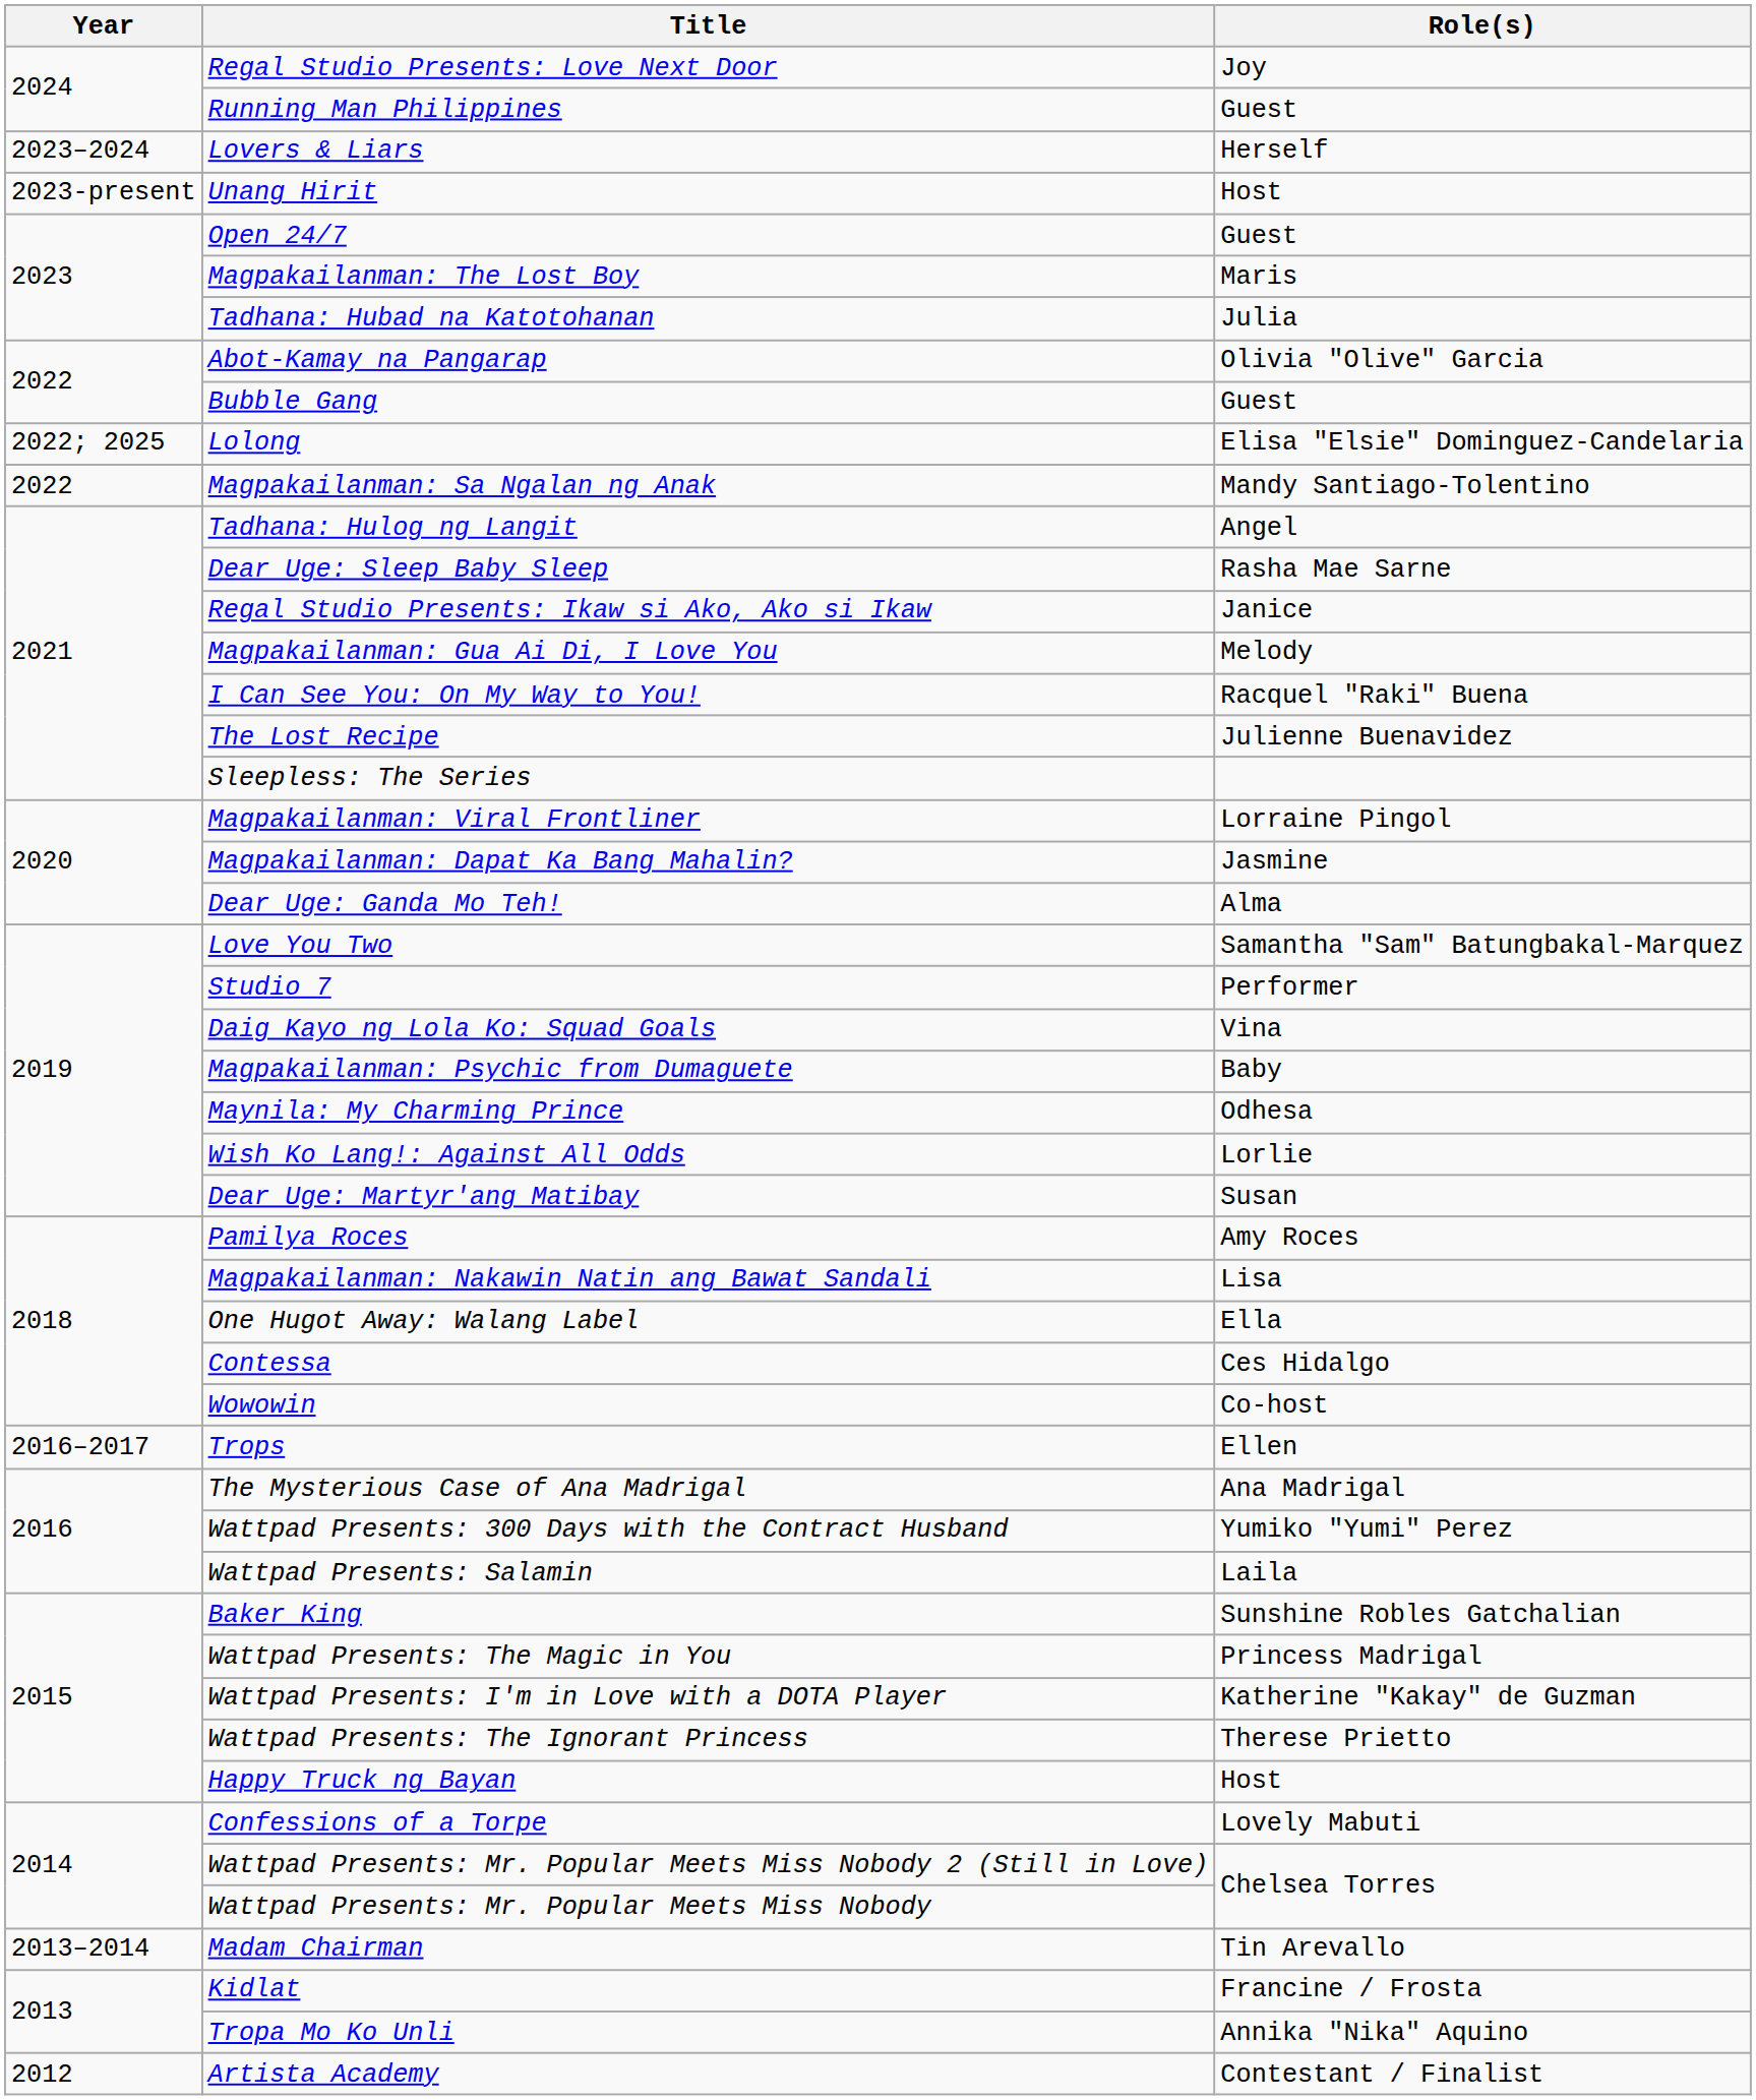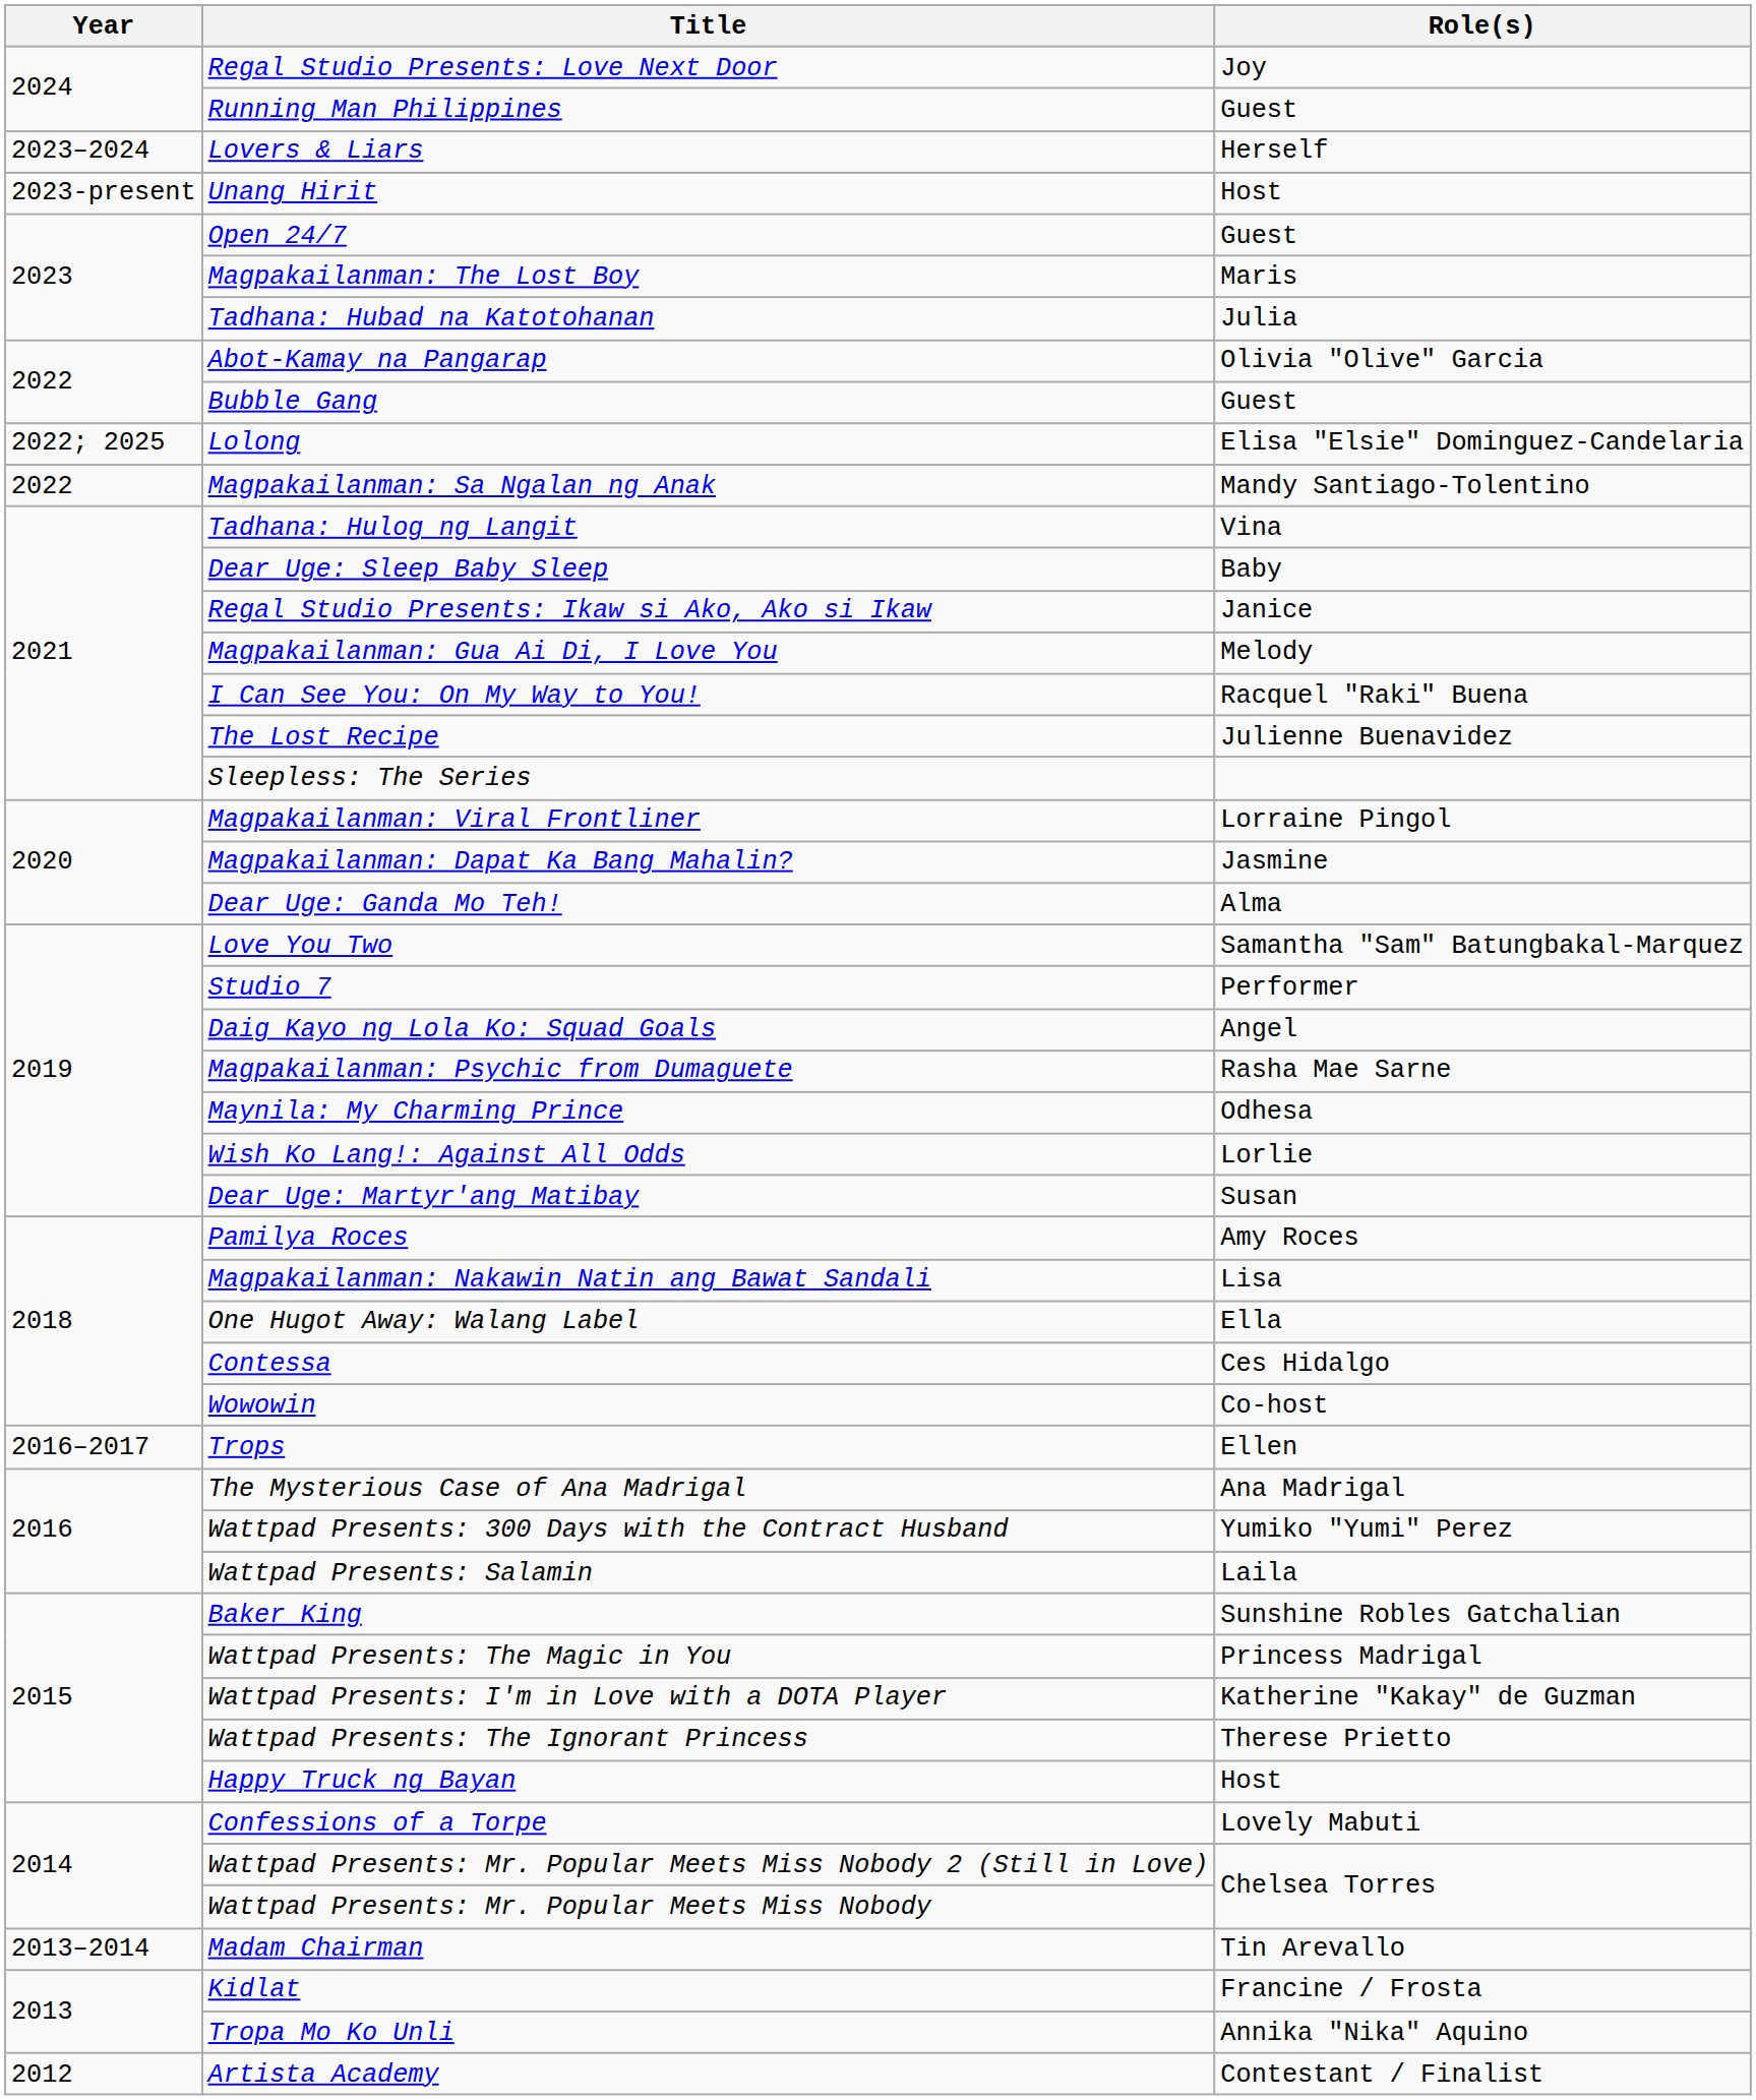 <table class="wikitable">
 <tr>
 <th>Year</th>
 <th>Title</th>
 <th>Role(s)</th>
 </tr>
 <tr>
 <td rowspan="2">2024</td>
 <td><em><a href='#'>Regal Studio Presents: Love Next Door</a></em></td>
 <td>Joy</td>
 </tr>
 <tr>
 <td><em><a href='#'>Running Man Philippines</a></em></td>
 <td>Guest</td>
 </tr>
 <tr>
 <td>2023–2024</td>
 <td><em><a href='#'>Lovers & Liars</a></em></td>
 <td>Herself</td>
 </tr>
 <tr>
 <td>2023-present</td>
 <td><em><a href='#'>Unang Hirit</a></em></td>
 <td>Host</td>
 </tr>
 <tr>
 <td rowspan=3>2023</td>
 <td><a href='#'><em>Open 24/7</em></a></td>
 <td>Guest</td>
 </tr>
 <tr>
 <td><em><a href='#'>Magpakailanman: The Lost Boy</a></em></td>
 <td>Maris</td>
 </tr>
 <tr>
 <td><em><a href='#'>Tadhana: Hubad na Katotohanan</a></em></td>
 <td>Julia</td>
 </tr>
 <tr>
 <td rowspan=2>2022</td>
 <td><em><a href='#'>Abot-Kamay na Pangarap</a></em></td>
 <td>Olivia "Olive" Garcia</td>
 </tr>
 <tr>
 <td><em><a href='#'>Bubble Gang</a></em></td>
 <td>Guest</td>
 </tr>
 <tr>
 <td>2022; 2025</td>
 <td><em><a href='#'>Lolong</a></em></td>
 <td>Elisa "Elsie" Dominguez-Candelaria</td>
 </tr>
 <tr>
 <td>2022</td>
 <td><em><a href='#'>Magpakailanman: Sa Ngalan ng Anak</a></em></td>
 <td>Mandy Santiago-Tolentino</td>
 </tr>
 <tr>
 <td rowspan="7">2021</td>
 <td><em><a href='#'>Tadhana: Hulog ng Langit</a></em></td>
-<td>Angel</td>
+<td>Vina</td>
 </tr>
 <tr>
 <td><em><a href='#'>Dear Uge: Sleep Baby Sleep</a></em></td>
-<td>Rasha Mae Sarne</td>
+<td>Baby</td>
 </tr>
 <tr>
 <td><em><a href='#'>Regal Studio Presents: Ikaw si Ako, Ako si Ikaw</a></em></td>
 <td>Janice</td>
 </tr>
 <tr>
 <td><em><a href='#'>Magpakailanman: Gua Ai Di, I Love You</a></em></td>
 <td>Melody</td>
 </tr>
 <tr>
 <td><em><a href='#'>I Can See You: On My Way to You!</a></em></td>
 <td>Racquel "Raki" Buena</td>
 </tr>
 <tr>
 <td><em><a href='#'>The Lost Recipe</a></em></td>
 <td>Julienne Buenavidez</td>
 </tr>
 <tr>
 <td><em>Sleepless: The Series</em></td>
 <td></td>
 </tr>
 <tr>
 <td rowspan=3>2020</td>
 <td><em><a href='#'>Magpakailanman: Viral Frontliner</a></em></td>
 <td>Lorraine Pingol</td>
 </tr>
 <tr>
 <td><em><a href='#'>Magpakailanman: Dapat Ka Bang Mahalin?</a></em></td>
 <td>Jasmine</td>
 </tr>
 <tr>
 <td><em><a href='#'>Dear Uge: Ganda Mo Teh!</a></em></td>
 <td>Alma</td>
 </tr>
 <tr>
 <td rowspan=7>2019</td>
 <td><em><a href='#'>Love You Two</a></em></td>
 <td>Samantha "Sam" Batungbakal-Marquez</td>
 </tr>
 <tr>
 <td><em><a href='#'>Studio 7</a></em></td>
 <td>Performer</td>
 </tr>
 <tr>
 <td><em><a href='#'>Daig Kayo ng Lola Ko: Squad Goals</a></em></td>
-<td>Vina</td>
+<td>Angel</td>
 </tr>
 <tr>
 <td><em><a href='#'>Magpakailanman: Psychic from Dumaguete</a></em></td>
-<td>Baby</td>
+<td>Rasha Mae Sarne</td>
 </tr>
 <tr>
 <td><em><a href='#'>Maynila: My Charming Prince</a></em></td>
 <td>Odhesa</td>
 </tr>
 <tr>
 <td><em><a href='#'>Wish Ko Lang!: Against All Odds</a></em></td>
 <td>Lorlie</td>
 </tr>
 <tr>
 <td><em><a href='#'>Dear Uge: Martyr'ang Matibay</a></em></td>
 <td>Susan</td>
 </tr>
 <tr>
 <td rowspan="5">2018</td>
 <td><em><a href='#'>Pamilya Roces</a></em></td>
 <td>Amy Roces</td>
 </tr>
 <tr>
 <td><em><a href='#'>Magpakailanman: Nakawin Natin ang Bawat Sandali</a></em></td>
 <td>Lisa</td>
 </tr>
 <tr>
 <td><em>One Hugot Away: Walang Label</em></td>
 <td>Ella</td>
 </tr>
 <tr>
 <td><em><a href='#'>Contessa</a></em></td>
 <td>Ces Hidalgo</td>
 </tr>
 <tr>
 <td><em><a href='#'>Wowowin</a></em></td>
 <td>Co-host</td>
 </tr>
 <tr>
 <td>2016–2017</td>
 <td><em><a href='#'>Trops</a></em></td>
 <td>Ellen</td>
 </tr>
 <tr>
 <td rowspan=3>2016</td>
 <td><em>The Mysterious Case of Ana Madrigal</em></td>
 <td>Ana Madrigal</td>
 </tr>
 <tr>
 <td><em>Wattpad Presents: 300 Days with the Contract Husband</em></td>
 <td>Yumiko "Yumi" Perez</td>
 </tr>
 <tr>
 <td><em>Wattpad Presents: Salamin</em></td>
 <td>Laila</td>
 </tr>
 <tr>
 <td rowspan=5>2015</td>
 <td><em><a href='#'>Baker King</a></em></td>
 <td>Sunshine Robles Gatchalian</td>
 </tr>
 <tr>
 <td><em>Wattpad Presents: The Magic in You</em></td>
 <td>Princess Madrigal</td>
 </tr>
 <tr>
 <td><em>Wattpad Presents: I'm in Love with a DOTA Player</em></td>
 <td>Katherine "Kakay" de Guzman</td>
 </tr>
 <tr>
 <td><em>Wattpad Presents: The Ignorant Princess</em></td>
 <td>Therese Prietto</td>
 </tr>
 <tr>
 <td><em><a href='#'>Happy Truck ng Bayan</a></em></td>
 <td>Host</td>
 </tr>
 <tr>
 <td rowspan=3>2014</td>
 <td><em><a href='#'>Confessions of a Torpe</a></em></td>
 <td>Lovely Mabuti</td>
 </tr>
 <tr>
 <td><em>Wattpad Presents: Mr. Popular Meets Miss Nobody 2 (Still in Love)</em></td>
 <td rowspan="2">Chelsea Torres</td>
 </tr>
 <tr>
 <td><em>Wattpad Presents: Mr. Popular Meets Miss Nobody</em></td>
 </tr>
 <tr>
 <td>2013–2014</td>
 <td><em><a href='#'>Madam Chairman</a></em></td>
 <td>Tin Arevallo</td>
 </tr>
 <tr>
 <td rowspan=2>2013</td>
 <td><em><a href='#'>Kidlat</a></em></td>
 <td>Francine / Frosta</td>
 </tr>
 <tr>
 <td><em><a href='#'>Tropa Mo Ko Unli</a></em></td>
 <td>Annika "Nika" Aquino</td>
 </tr>
 <tr>
 <td>2012</td>
 <td><em><a href='#'>Artista Academy</a></em></td>
 <td>Contestant / Finalist</td>
 </tr>
 </table>
